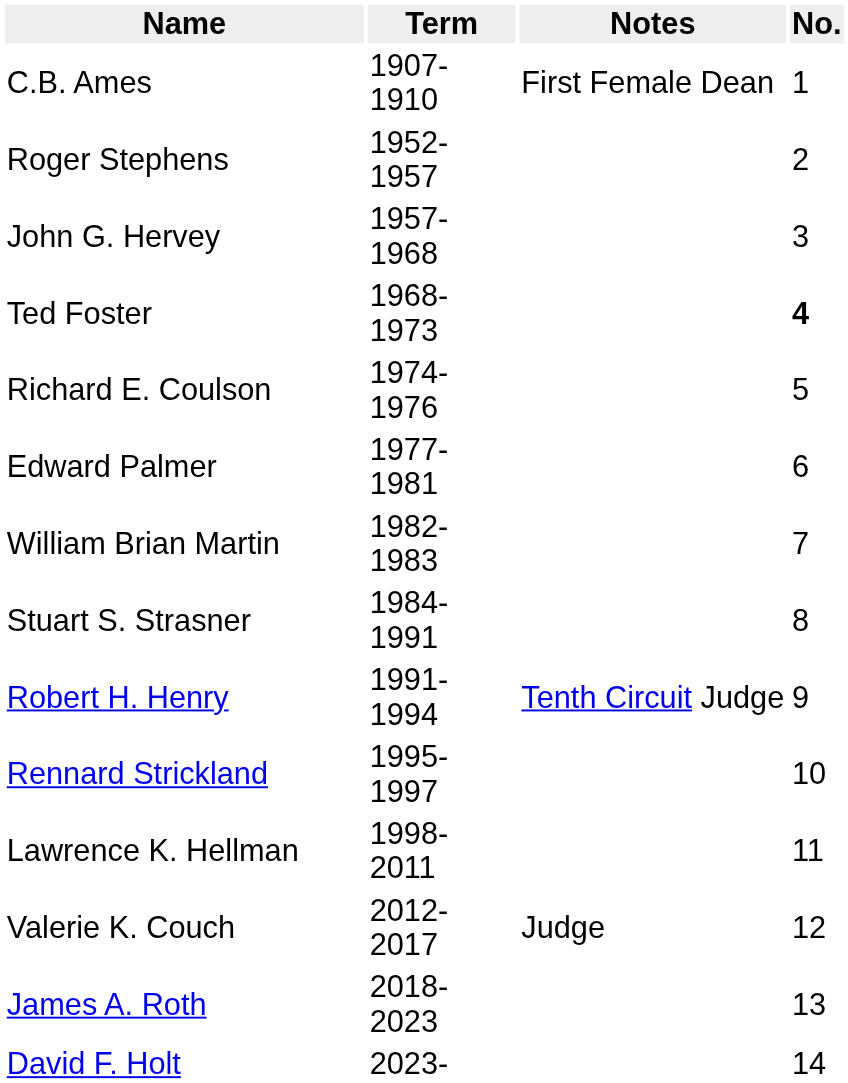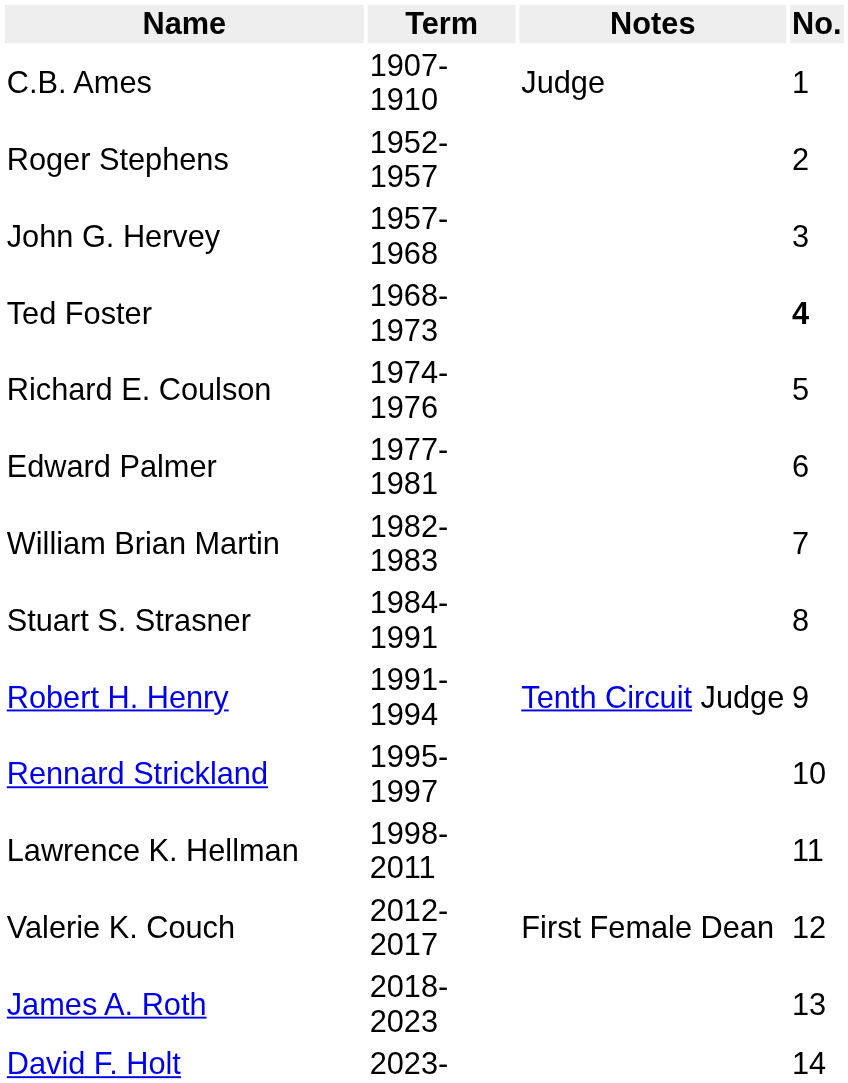 <table>
 <tr>
 <th style="background:#eee;">Name</th>
 <th style="background:#eee;">Term</th>
 <th style="background:#eee;">Notes</th>
 <th style="background:#eee;">No.</th>
 </tr>
 <tr>
 <td style="width:185px;">C.B. Ames</td>
 <td style="width:75px;">1907-1910</td>
-<td>First Female Dean</td>
+<td>Judge</td>
 <td>1</td>
 </tr>
 <tr>
 <td style="width:185px;">Roger Stephens</td>
 <td style="width:75px;">1952-1957</td>
 <td></td>
 <td>2</td>
 </tr>
 <tr>
 <td style="width:185px;">John G. Hervey</td>
 <td style="width:75px;">1957-1968</td>
 <td></td>
 <td>3</td>
 </tr>
 <tr>
 <td style="width:185px;">Ted Foster</td>
 <td style="width:75px;">1968-1973</td>
 <td></td>
 <td><strong>4</strong></td>
 </tr>
 <tr>
 <td style="width:185px;">Richard E. Coulson</td>
 <td style="width:75px;">1974-1976</td>
 <td></td>
 <td>5</td>
 </tr>
 <tr>
 <td style="width:185px;">Edward Palmer</td>
 <td style="width:75px;">1977-1981</td>
 <td></td>
 <td>6</td>
 </tr>
 <tr>
 <td style="width:185px;">William Brian Martin</td>
 <td style="width:75px;">1982-1983</td>
 <td></td>
 <td>7</td>
 </tr>
 <tr>
 <td style="width:185px;">Stuart S. Strasner</td>
 <td style="width:75px;">1984-1991</td>
 <td></td>
 <td>8</td>
 </tr>
 <tr>
 <td style="width:185px;"><a href='#'>Robert H. Henry</a></td>
 <td style="width:75px;">1991-1994</td>
 <td><a href='#'>Tenth Circuit</a> Judge</td>
 <td>9</td>
 </tr>
 <tr>
 <td style="width:185px;"><a href='#'>Rennard Strickland</a></td>
 <td style="width:75px;">1995-1997</td>
 <td></td>
 <td>10</td>
 </tr>
 <tr>
 <td style="width:185px;">Lawrence K. Hellman</td>
 <td style="width:75px;">1998-2011</td>
 <td></td>
 <td>11</td>
 </tr>
 <tr>
 <td style="width:185px;">Valerie K. Couch</td>
 <td style="width:75px;">2012-2017</td>
-<td>Judge</td>
+<td>First Female Dean</td>
 <td>12</td>
 </tr>
 <tr>
 <td style="width:185px;"><a href='#'>James A. Roth</a></td>
 <td style="width:75px;">2018-2023</td>
 <td></td>
 <td>13</td>
 </tr>
 <tr>
 <td style="width:185px;"><a href='#'>David F. Holt</a></td>
 <td style="width:75px;">2023-</td>
 <td></td>
 <td>14</td>
 </tr>
 </table>
